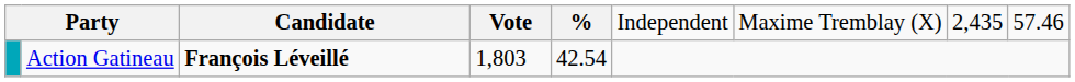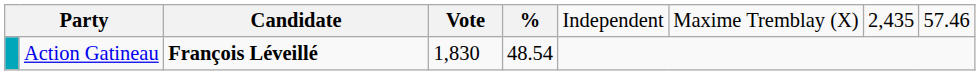 <table class="wikitable">
 <tr>
 <th bgcolor="#DDDDFF" width="100px" colspan="2">Party</th>
 <th bgcolor="#DDDDFF" width="200px">Candidate</th>
 <th bgcolor="#DDDDFF" width="50px">Vote</th>
 <th bgcolor="#DDDDFF" width="30px">%<br></th>
 <td>Independent</td>
 <td>Maxime Tremblay (X)</td>
 <td>2,435</td>
 <td>57.46</td>
 </tr>
 <tr>
 <td bgcolor=#00a7ba> </td>
 <td><a href='#'>Action Gatineau</a></td>
 <td><strong>François Léveillé</strong></td>
-<td>1,803</td>
-<td>42.54</td>
+<td>1,830</td>
+<td>48.54</td>
 </tr>
 </table>
